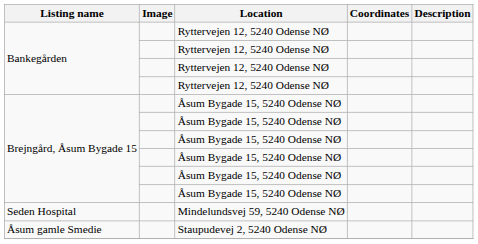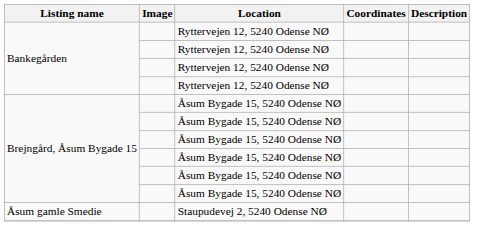 <table class="wikitable sortable">
 <tr>
 <th>Listing name</th>
 <th>Image</th>
 <th>Location</th>
 <th>Coordinates</th>
 <th>Description</th>
 </tr>
 <tr>
 <td rowspan="4">Bankegården</td>
 <td></td>
 <td>Ryttervejen 12, 5240 Odense NØ</td>
 <td></td>
 <td></td>
 </tr>
 <tr>
 <td></td>
 <td>Ryttervejen 12, 5240 Odense NØ</td>
 <td></td>
 <td></td>
 </tr>
 <tr>
 <td></td>
 <td>Ryttervejen 12, 5240 Odense NØ</td>
 <td></td>
 <td></td>
 </tr>
 <tr>
 <td></td>
 <td>Ryttervejen 12, 5240 Odense NØ</td>
 <td></td>
 <td></td>
 </tr>
 <tr>
 <td rowspan="6">Brejngård, Åsum Bygade 15</td>
 <td></td>
 <td>Åsum Bygade 15, 5240 Odense NØ</td>
 <td></td>
 <td></td>
 </tr>
 <tr>
 <td></td>
 <td>Åsum Bygade 15, 5240 Odense NØ</td>
 <td></td>
 <td></td>
 </tr>
 <tr>
 <td></td>
 <td>Åsum Bygade 15, 5240 Odense NØ</td>
 <td></td>
 <td></td>
 </tr>
 <tr>
 <td></td>
 <td>Åsum Bygade 15, 5240 Odense NØ</td>
 <td></td>
 <td></td>
 </tr>
 <tr>
 <td></td>
 <td>Åsum Bygade 15, 5240 Odense NØ</td>
 <td></td>
 <td></td>
 </tr>
 <tr>
 <td></td>
 <td>Åsum Bygade 15, 5240 Odense NØ</td>
 <td></td>
 <td></td>
 </tr>
 <tr>
-<td>Seden Hospital</td>
-<td></td>
-<td>Mindelundsvej 59, 5240 Odense NØ</td>
-<td></td>
-<td></td>
-</tr>
-<tr>
 <td>Åsum gamle Smedie</td>
 <td></td>
 <td>Staupudevej 2, 5240 Odense NØ</td>
 <td></td>
 <td></td>
 </tr>
 <tr>
 </tr>
 </table>
